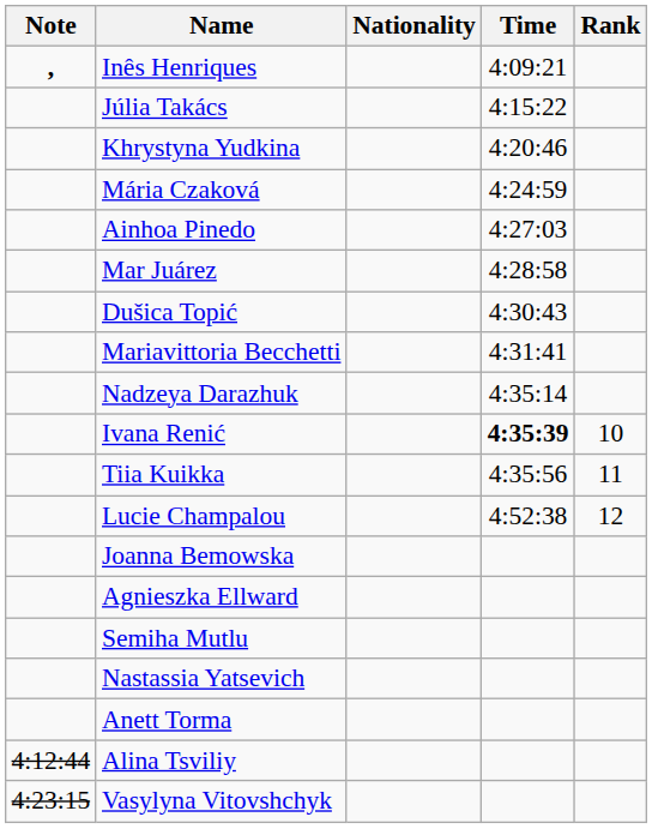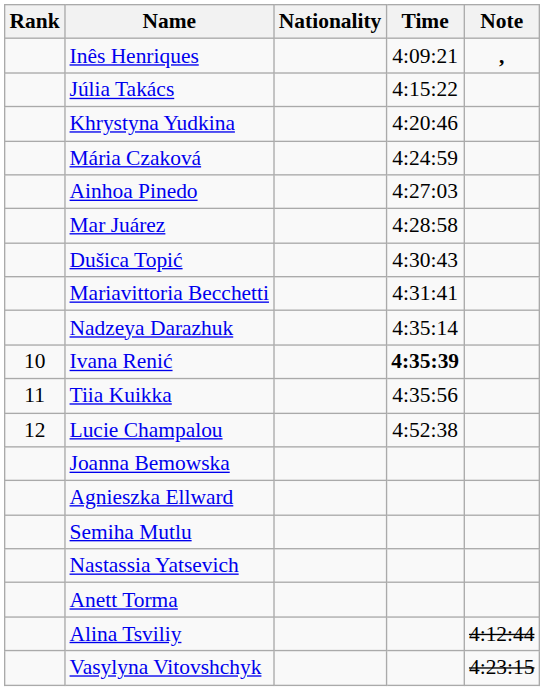 <table class="wikitable sortable" style="text-align:center">
 <tr>
-<th>Note</th>
+<th>Rank</th>
 <th>Name</th>
 <th>Nationality</th>
 <th>Time</th>
-<th>Rank</th>
+<th>Note</th>
 </tr>
 <tr>
-<td><strong>, </strong></td>
+<td></td>
 <td align=left><a href='#'>Inês Henriques</a></td>
 <td align=left></td>
 <td>4:09:21</td>
-<td></td>
+<td><strong>, </strong></td>
 </tr>
 <tr>
 <td></td>
 <td align=left><a href='#'>Júlia Takács</a></td>
 <td align=left></td>
 <td>4:15:22</td>
 <td></td>
 </tr>
 <tr>
 <td></td>
 <td align=left><a href='#'>Khrystyna Yudkina</a></td>
 <td align=left></td>
 <td>4:20:46</td>
 <td></td>
 </tr>
 <tr>
 <td></td>
 <td align=left><a href='#'>Mária Czaková</a></td>
 <td align=left></td>
 <td>4:24:59</td>
 <td></td>
 </tr>
 <tr>
 <td></td>
 <td align=left><a href='#'>Ainhoa Pinedo</a></td>
 <td align=left></td>
 <td>4:27:03</td>
 <td></td>
 </tr>
 <tr>
 <td></td>
 <td align=left><a href='#'>Mar Juárez</a></td>
 <td align=left></td>
 <td>4:28:58</td>
 <td></td>
 </tr>
 <tr>
-<td><strong></strong></td>
+<td></td>
 <td align=left><a href='#'>Dušica Topić</a></td>
 <td align=left></td>
 <td>4:30:43</td>
-<td></td>
+<td><strong></strong></td>
 </tr>
 <tr>
 <td></td>
 <td align=left><a href='#'>Mariavittoria Becchetti</a></td>
 <td align=left></td>
 <td>4:31:41</td>
 <td></td>
 </tr>
 <tr>
 <td></td>
 <td align=left><a href='#'>Nadzeya Darazhuk</a></td>
 <td align=left></td>
 <td>4:35:14</td>
 <td></td>
 </tr>
 <tr>
-<td><strong></strong></td>
+<td>10</td>
 <td align=left><a href='#'>Ivana Renić</a></td>
 <td align=left></td>
 <td><strong>4:35:39</strong></td>
-<td>10</td>
+<td><strong></strong></td>
 </tr>
 <tr>
-<td></td>
+<td>11</td>
 <td align=left><a href='#'>Tiia Kuikka</a></td>
 <td align=left></td>
 <td>4:35:56</td>
-<td>11</td>
+<td></td>
 </tr>
 <tr>
-<td></td>
+<td>12</td>
 <td align=left><a href='#'>Lucie Champalou</a></td>
 <td align=left></td>
 <td>4:52:38</td>
-<td>12</td>
+<td></td>
 </tr>
 <tr>
 <td></td>
 <td align=left><a href='#'>Joanna Bemowska</a></td>
 <td align=left></td>
 <td></td>
 <td></td>
 </tr>
 <tr>
 <td></td>
 <td align=left><a href='#'>Agnieszka Ellward</a></td>
 <td align=left></td>
 <td></td>
 <td></td>
 </tr>
 <tr>
 <td></td>
 <td align=left><a href='#'>Semiha Mutlu</a></td>
 <td align=left></td>
 <td></td>
 <td></td>
 </tr>
 <tr>
 <td></td>
 <td align=left><a href='#'>Nastassia Yatsevich</a></td>
 <td align=left></td>
 <td></td>
 <td></td>
 </tr>
 <tr>
 <td></td>
 <td align=left><a href='#'>Anett Torma</a></td>
 <td align=left></td>
 <td></td>
 <td></td>
 </tr>
 <tr>
-<td><s>4:12:44 <strong></strong></s></td>
+<td></td>
 <td align=left><a href='#'>Alina Tsviliy</a></td>
 <td align=left></td>
 <td></td>
-<td></td>
+<td><s>4:12:44 <strong></strong></s></td>
 </tr>
 <tr>
-<td><s>4:23:15 </s></td>
+<td></td>
 <td align=left><a href='#'>Vasylyna Vitovshchyk</a></td>
 <td align=left></td>
 <td></td>
-<td></td>
+<td><s>4:23:15 </s></td>
 </tr>
 </table>
